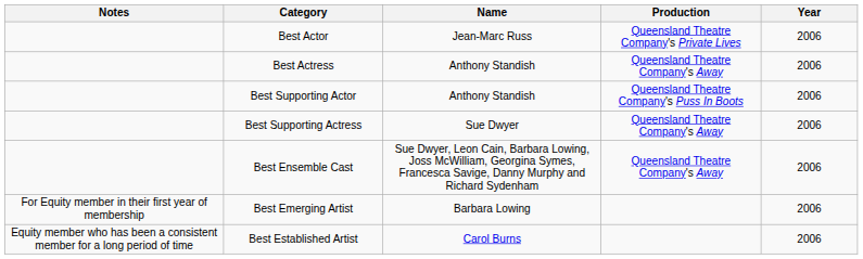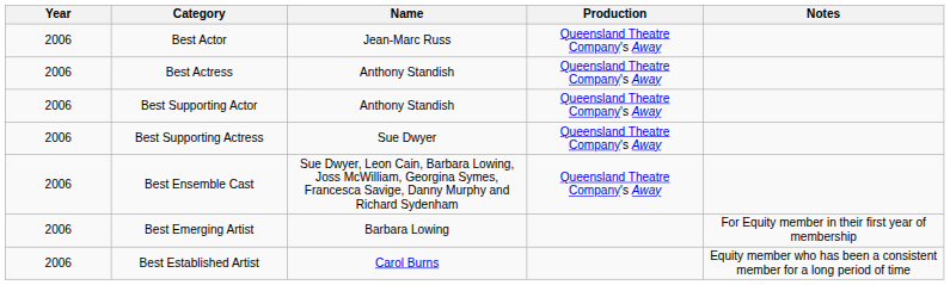 <table class="wikitable" style="text-align: center">
 <tr>
-<th width="350"><strong>Notes</strong></th>
+<th width="150"><strong>Year</strong></th>
 <th width="250"><strong>Category</strong></th>
 <th width="350"><strong>Name</strong></th>
 <th width="250"><strong>Production</strong></th>
-<th width="150"><strong>Year</strong></th>
+<th width="350"><strong>Notes</strong></th>
 </tr>
 <tr>
-<td></td>
+<td>2006</td>
 <td>Best Actor</td>
 <td>Jean-Marc Russ</td>
-<td><a href='#'>Queensland Theatre Company</a>'s <em><a href='#'>Private Lives</a></em></td>
-<td>2006</td>
+<td><a href='#'>Queensland Theatre Company</a>'s <em><a href='#'>Away</a></em></td>
+<td></td>
 </tr>
 <tr>
-<td></td>
+<td>2006</td>
 <td>Best Actress</td>
 <td>Anthony Standish</td>
 <td><a href='#'>Queensland Theatre Company</a>'s <em><a href='#'>Away</a></em></td>
-<td>2006</td>
+<td></td>
 </tr>
 <tr>
-<td></td>
+<td>2006</td>
 <td>Best Supporting Actor</td>
 <td>Anthony Standish</td>
-<td><a href='#'>Queensland Theatre Company</a>'s <em><a href='#'>Puss In Boots</a></em></td>
-<td>2006</td>
+<td><a href='#'>Queensland Theatre Company</a>'s <em><a href='#'>Away</a></em></td>
+<td></td>
 </tr>
 <tr>
-<td></td>
+<td>2006</td>
 <td>Best Supporting Actress</td>
 <td>Sue Dwyer</td>
 <td><a href='#'>Queensland Theatre Company</a>'s <em><a href='#'>Away</a></em></td>
-<td>2006</td>
+<td></td>
 </tr>
 <tr>
-<td></td>
+<td>2006</td>
 <td>Best Ensemble Cast</td>
 <td>Sue Dwyer, Leon Cain, Barbara Lowing, Joss McWilliam, Georgina Symes, Francesca Savige, Danny Murphy and Richard Sydenham</td>
 <td><a href='#'>Queensland Theatre Company</a>'s <em><a href='#'>Away</a></em></td>
-<td>2006</td>
+<td></td>
 </tr>
 <tr>
-<td>For Equity member in their first year of membership</td>
+<td>2006</td>
 <td>Best Emerging Artist</td>
 <td>Barbara Lowing</td>
 <td></td>
-<td>2006</td>
+<td>For Equity member in their first year of membership</td>
 </tr>
 <tr>
-<td>Equity member who has been a consistent member for a long period of time</td>
+<td>2006</td>
 <td>Best Established Artist</td>
 <td><a href='#'>Carol Burns</a></td>
 <td></td>
-<td>2006</td>
+<td>Equity member who has been a consistent member for a long period of time</td>
 </tr>
 </table>
